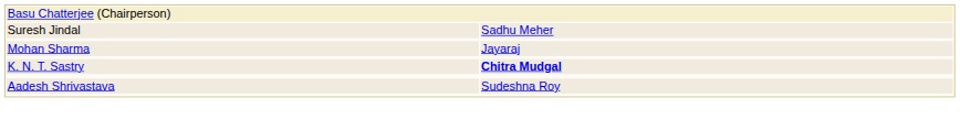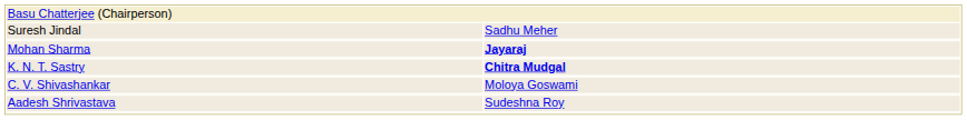 <table style="width:100%;border: 1px solid #BEB168;background-color:#FDFCF6;">
 <tr>
 <td colspan="2" style="background-color:#F5EFD0;"> <a href='#'>Basu Chatterjee</a> (Chairperson)</td>
 </tr>
 <tr style="background-color:#F0EADF;">
 <td style="width:50%"> Suresh Jindal</td>
 <td style="width:50%"> <a href='#'>Sadhu Meher</a></td>
 </tr>
 <tr style="vertical-align:top;">
 </tr>
 <tr style="background-color:#F0EADF;">
 <td style="width:50%"> <a href='#'>Mohan Sharma</a></td>
-<td style="width:50%"> <a href='#'>Jayaraj</a></td>
+<td style="width:50%"><strong> <a href='#'>Jayaraj</a></strong></td>
 </tr>
 <tr style="vertical-align:top;">
 </tr>
 <tr style="background-color:#F0EADF;">
 <td style="width:50%"> <a href='#'>K. N. T. Sastry</a></td>
 <td style="width:50%"><strong> <a href='#'>Chitra Mudgal</a></strong></td>
 </tr>
 <tr style="vertical-align:top;">
+</tr>
+<tr style="background-color:#F0EADF;">
+<td style="width:50%"> <a href='#'>C. V. Shivashankar</a></td>
+<td style="width:50%"> <a href='#'>Moloya Goswami</a></td>
 </tr>
 <tr style="vertical-align:top;">
 </tr>
 <tr style="background-color:#F0EADF;">
 <td style="width:50%"> <a href='#'>Aadesh Shrivastava</a></td>
 <td style="width:50%"> <a href='#'>Sudeshna Roy</a></td>
 </tr>
 <tr style="vertical-align:top;">
 </tr>
 </table>
